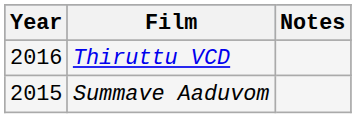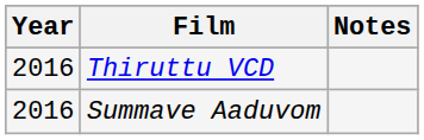 <table class="wikitable sortable" style="background:#f5f5f5;">
 <tr style="background:#B0C4DE;">
 <th>Year</th>
 <th>Film</th>
 <th class=unsortable>Notes</th>
 </tr>
 <tr>
 <td>2016</td>
 <td><em><a href='#'>Thiruttu VCD</a></em></td>
 <td></td>
 </tr>
 <tr>
-<td>2015</td>
+<td>2016</td>
 <td><em>Summave Aaduvom</em></td>
 <td></td>
 </tr>
 </table>
